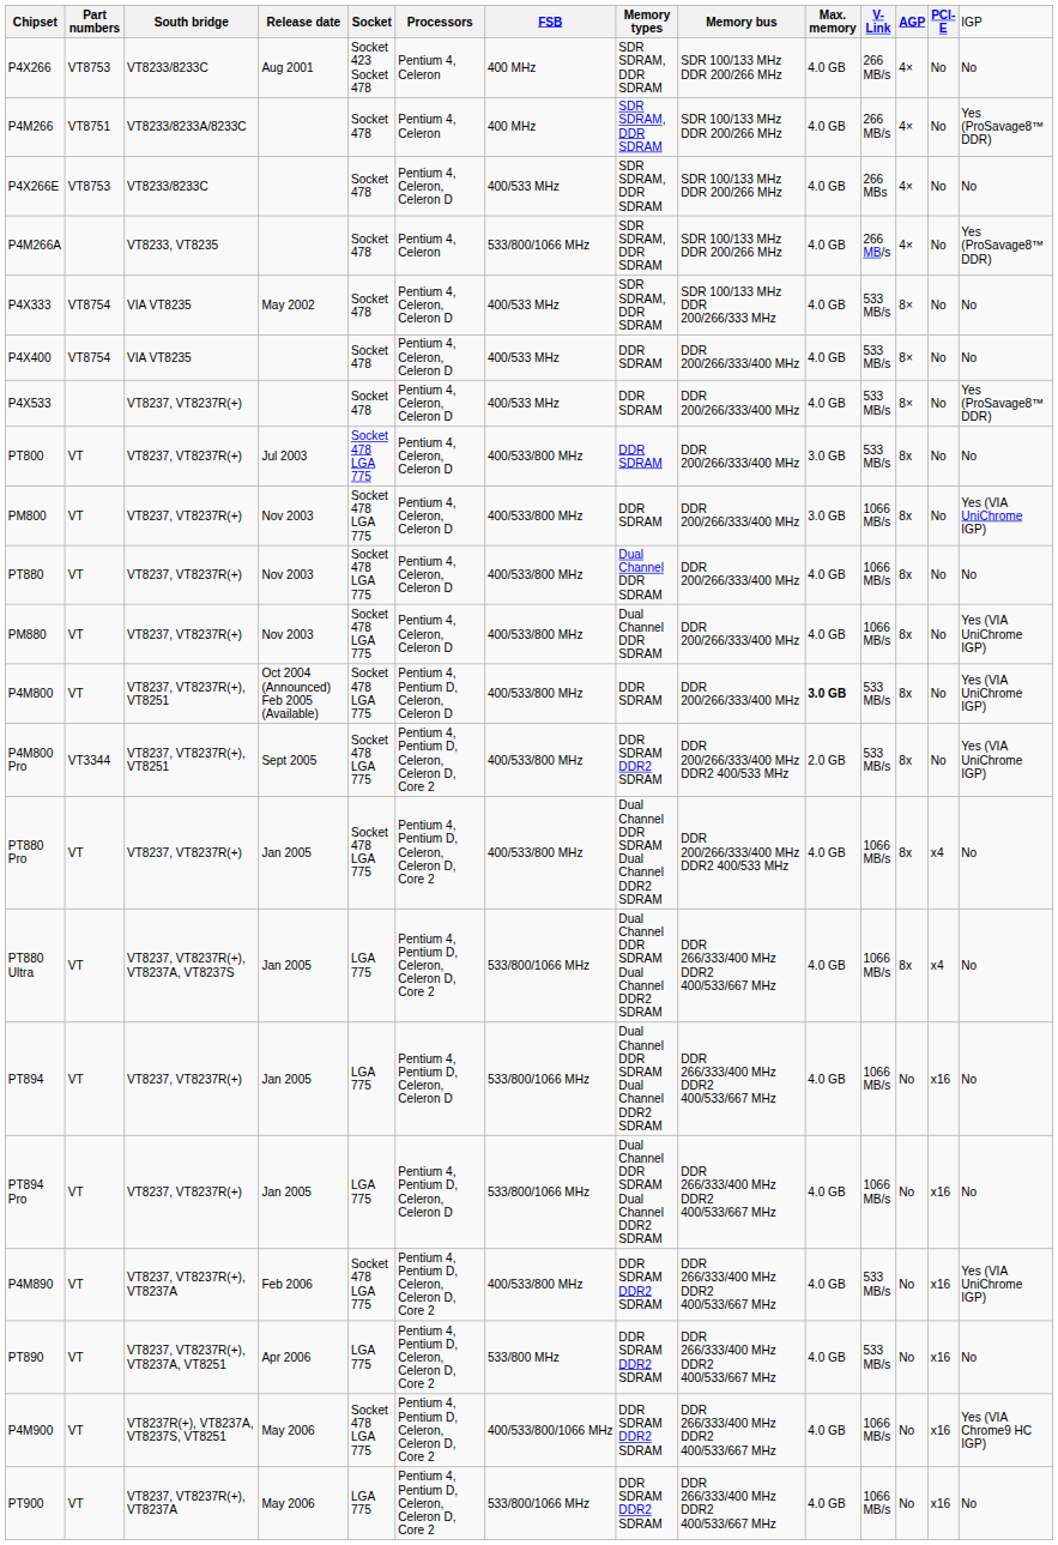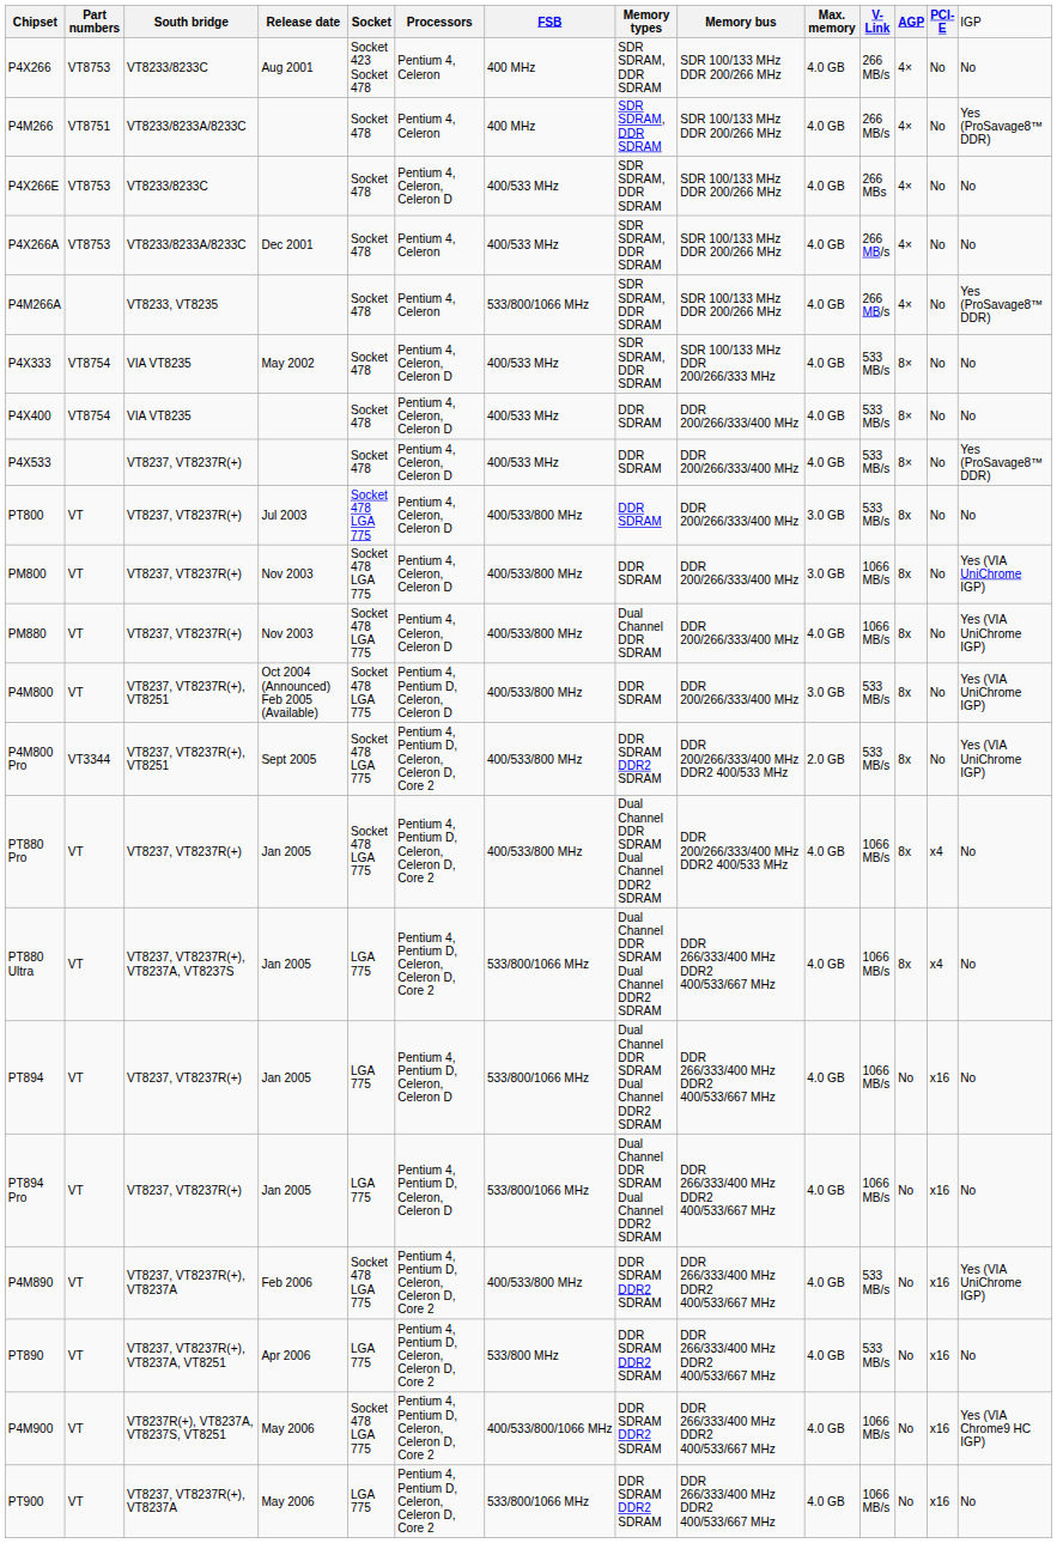 <table class="wikitable" style="font-size: 90%;">
 <tr>
 <th>Chipset</th>
 <th>Part numbers</th>
 <th>South bridge</th>
 <th>Release date</th>
 <th>Socket</th>
 <th>Processors</th>
 <th><a href='#'>FSB</a></th>
 <th>Memory types</th>
 <th>Memory bus</th>
 <th>Max. memory</th>
 <th><a href='#'>V-Link</a></th>
 <th><a href='#'>AGP</a></th>
 <th><a href='#'>PCI-E</a></th>
 <td>IGP</td>
 </tr>
 <tr>
 <td>P4X266</td>
 <td>VT8753</td>
 <td>VT8233/8233C</td>
 <td>Aug 2001</td>
 <td>Socket 423<br>Socket 478</td>
 <td>Pentium 4, Celeron</td>
 <td>400 MHz</td>
 <td>SDR SDRAM,<br>DDR SDRAM</td>
 <td>SDR 100/133 MHz<br>DDR 200/266 MHz</td>
 <td>4.0 GB</td>
 <td>266 MB/s</td>
 <td>4×</td>
 <td>No</td>
 <td>No</td>
 </tr>
 <tr>
 <td>P4M266</td>
 <td>VT8751</td>
 <td>VT8233/8233A/8233C</td>
 <td></td>
 <td>Socket 478</td>
 <td>Pentium 4, Celeron</td>
 <td>400 MHz</td>
 <td><a href='#'>SDR SDRAM</a>,<br><a href='#'>DDR SDRAM</a></td>
 <td>SDR 100/133 MHz<br>DDR 200/266 MHz</td>
 <td>4.0 GB</td>
 <td>266 MB/s</td>
 <td>4×</td>
 <td>No</td>
 <td>Yes (ProSavage8™ DDR)</td>
 </tr>
 <tr>
 <td>P4X266E</td>
 <td>VT8753</td>
 <td>VT8233/8233C</td>
 <td></td>
 <td>Socket 478</td>
 <td>Pentium 4, Celeron, Celeron D</td>
 <td>400/533 MHz</td>
 <td>SDR SDRAM,<br>DDR SDRAM</td>
 <td>SDR 100/133 MHz<br>DDR 200/266 MHz</td>
 <td>4.0 GB</td>
 <td>266 MBs</td>
+<td>4×</td>
+<td>No</td>
+<td>No</td>
+</tr>
+<tr>
+<td>P4X266A</td>
+<td>VT8753</td>
+<td>VT8233/8233A/8233C</td>
+<td>Dec 2001</td>
+<td>Socket 478</td>
+<td>Pentium 4, Celeron</td>
+<td>400/533 MHz</td>
+<td>SDR SDRAM,<br>DDR SDRAM</td>
+<td>SDR 100/133 MHz<br>DDR 200/266 MHz</td>
+<td>4.0 GB</td>
+<td>266 <a href='#'>MB</a>/s</td>
 <td>4×</td>
 <td>No</td>
 <td>No</td>
 </tr>
 <tr>
 <td>P4M266A</td>
 <td></td>
 <td>VT8233, VT8235</td>
 <td></td>
 <td>Socket 478</td>
 <td>Pentium 4, Celeron</td>
 <td>533/800/1066 MHz</td>
 <td>SDR SDRAM,<br>DDR SDRAM</td>
 <td>SDR 100/133 MHz<br>DDR 200/266 MHz</td>
 <td>4.0 GB</td>
 <td>266 <a href='#'>MB</a>/s</td>
 <td>4×</td>
 <td>No</td>
 <td>Yes (ProSavage8™ DDR)</td>
 </tr>
 <tr>
 <td>P4X333</td>
 <td>VT8754</td>
 <td>VIA VT8235</td>
 <td>May 2002</td>
 <td>Socket 478</td>
 <td>Pentium 4, Celeron, Celeron D</td>
 <td>400/533 MHz</td>
 <td>SDR SDRAM,<br>DDR SDRAM</td>
 <td>SDR 100/133 MHz<br>DDR 200/266/333 MHz</td>
 <td>4.0 GB</td>
 <td>533 MB/s</td>
 <td>8×</td>
 <td>No</td>
 <td>No</td>
 </tr>
 <tr>
 <td>P4X400</td>
 <td>VT8754</td>
 <td>VIA VT8235</td>
 <td></td>
 <td>Socket 478</td>
 <td>Pentium 4, Celeron, Celeron D</td>
 <td>400/533 MHz</td>
 <td>DDR SDRAM</td>
 <td>DDR 200/266/333/400 MHz</td>
 <td>4.0 GB</td>
 <td>533 MB/s</td>
 <td>8×</td>
 <td>No</td>
 <td>No</td>
 </tr>
 <tr>
 <td>P4X533</td>
 <td></td>
 <td>VT8237, VT8237R(+)</td>
 <td></td>
 <td>Socket 478</td>
 <td>Pentium 4, Celeron, Celeron D</td>
 <td>400/533 MHz</td>
 <td>DDR SDRAM</td>
 <td>DDR 200/266/333/400 MHz</td>
 <td>4.0 GB</td>
 <td>533 MB/s</td>
 <td>8×</td>
 <td>No</td>
 <td>Yes (ProSavage8™ DDR)</td>
 </tr>
 <tr>
 <td>PT800</td>
 <td>VT</td>
 <td>VT8237, VT8237R(+)</td>
 <td>Jul 2003</td>
 <td><a href='#'>Socket 478</a><br><a href='#'>LGA 775</a></td>
 <td>Pentium 4, Celeron, Celeron D</td>
 <td>400/533/800 MHz</td>
 <td><a href='#'>DDR SDRAM</a></td>
 <td>DDR 200/266/333/400 MHz</td>
 <td>3.0 GB</td>
 <td>533 MB/s</td>
 <td>8x</td>
 <td>No</td>
 <td>No</td>
 </tr>
 <tr>
 <td>PM800</td>
 <td>VT</td>
 <td>VT8237, VT8237R(+)</td>
 <td>Nov 2003</td>
 <td>Socket 478<br>LGA 775</td>
 <td>Pentium 4, Celeron, Celeron D</td>
 <td>400/533/800 MHz</td>
 <td>DDR SDRAM</td>
 <td>DDR 200/266/333/400 MHz</td>
 <td>3.0 GB</td>
 <td>1066 MB/s</td>
 <td>8x</td>
 <td>No</td>
 <td>Yes (VIA <a href='#'>UniChrome</a> IGP)</td>
 </tr>
 <tr>
-<td>PT880</td>
-<td>VT</td>
-<td>VT8237, VT8237R(+)</td>
-<td>Nov 2003</td>
-<td>Socket 478<br>LGA 775</td>
-<td>Pentium 4, Celeron, Celeron D</td>
-<td>400/533/800 MHz</td>
-<td><a href='#'>Dual Channel</a> DDR SDRAM</td>
-<td>DDR 200/266/333/400 MHz</td>
-<td>4.0 GB</td>
-<td>1066 MB/s</td>
-<td>8x</td>
-<td>No</td>
-<td>No</td>
-</tr>
-<tr>
 <td>PM880</td>
 <td>VT</td>
 <td>VT8237, VT8237R(+)</td>
 <td>Nov 2003</td>
 <td>Socket 478<br>LGA 775</td>
 <td>Pentium 4, Celeron, Celeron D</td>
 <td>400/533/800 MHz</td>
 <td>Dual Channel DDR SDRAM</td>
 <td>DDR 200/266/333/400 MHz</td>
 <td>4.0 GB</td>
 <td>1066 MB/s</td>
 <td>8x</td>
 <td>No</td>
 <td>Yes (VIA UniChrome IGP)</td>
 </tr>
 <tr>
 <td>P4M800</td>
 <td>VT</td>
 <td>VT8237, VT8237R(+), VT8251</td>
 <td>Oct 2004 (Announced) Feb 2005 (Available)</td>
 <td>Socket 478<br>LGA 775</td>
 <td>Pentium 4, Pentium D, Celeron, Celeron D</td>
 <td>400/533/800 MHz</td>
 <td>DDR SDRAM</td>
 <td>DDR 200/266/333/400 MHz</td>
-<td><strong>3.0 GB</strong></td>
+<td>3.0 GB</td>
 <td>533 MB/s</td>
 <td>8x</td>
 <td>No</td>
 <td>Yes (VIA UniChrome IGP)</td>
 </tr>
 <tr>
 <td>P4M800 Pro</td>
 <td>VT3344</td>
 <td>VT8237, VT8237R(+), VT8251</td>
 <td>Sept 2005</td>
 <td>Socket 478<br>LGA 775</td>
 <td>Pentium 4, Pentium D, Celeron, Celeron D, Core 2</td>
 <td>400/533/800 MHz</td>
 <td>DDR SDRAM<br><a href='#'>DDR2</a> SDRAM</td>
 <td>DDR 200/266/333/400 MHz<br>DDR2 400/533 MHz</td>
 <td>2.0 GB</td>
 <td>533 MB/s</td>
 <td>8x</td>
 <td>No</td>
 <td>Yes (VIA UniChrome IGP)</td>
 </tr>
 <tr>
 <td>PT880 Pro</td>
 <td>VT</td>
 <td>VT8237, VT8237R(+)</td>
 <td>Jan 2005</td>
 <td>Socket 478<br>LGA 775</td>
 <td>Pentium 4, Pentium D, Celeron, Celeron D, Core 2</td>
 <td>400/533/800 MHz</td>
 <td>Dual Channel DDR SDRAM<br>Dual Channel DDR2 SDRAM</td>
 <td>DDR 200/266/333/400 MHz<br>DDR2 400/533 MHz</td>
 <td>4.0 GB</td>
 <td>1066 MB/s</td>
 <td>8x</td>
 <td>x4</td>
 <td>No</td>
 </tr>
 <tr>
 <td>PT880 Ultra</td>
 <td>VT</td>
 <td>VT8237, VT8237R(+), VT8237A, VT8237S</td>
 <td>Jan 2005</td>
 <td>LGA 775</td>
 <td>Pentium 4, Pentium D, Celeron, Celeron D, Core 2</td>
 <td>533/800/1066 MHz</td>
 <td>Dual Channel DDR SDRAM<br>Dual Channel DDR2 SDRAM</td>
 <td>DDR 266/333/400 MHz<br>DDR2 400/533/667 MHz</td>
 <td>4.0 GB</td>
 <td>1066 MB/s</td>
 <td>8x</td>
 <td>x4</td>
 <td>No</td>
 </tr>
 <tr>
 <td>PT894</td>
 <td>VT</td>
 <td>VT8237, VT8237R(+)</td>
 <td>Jan 2005</td>
 <td>LGA 775</td>
 <td>Pentium 4, Pentium D, Celeron, Celeron D</td>
 <td>533/800/1066 MHz</td>
 <td>Dual Channel DDR SDRAM<br>Dual Channel DDR2 SDRAM</td>
 <td>DDR 266/333/400 MHz<br>DDR2 400/533/667 MHz</td>
 <td>4.0 GB</td>
 <td>1066 MB/s</td>
 <td>No</td>
 <td>x16</td>
 <td>No</td>
 </tr>
 <tr>
 <td>PT894 Pro</td>
 <td>VT</td>
 <td>VT8237, VT8237R(+)</td>
 <td>Jan 2005</td>
 <td>LGA 775</td>
 <td>Pentium 4, Pentium D, Celeron, Celeron D</td>
 <td>533/800/1066 MHz</td>
 <td>Dual Channel DDR SDRAM<br>Dual Channel DDR2 SDRAM</td>
 <td>DDR 266/333/400 MHz<br>DDR2 400/533/667 MHz</td>
 <td>4.0 GB</td>
 <td>1066 MB/s</td>
 <td>No</td>
 <td>x16</td>
 <td>No</td>
 </tr>
 <tr>
 <td>P4M890</td>
 <td>VT</td>
 <td>VT8237, VT8237R(+), VT8237A</td>
 <td>Feb 2006</td>
 <td>Socket 478<br>LGA 775</td>
 <td>Pentium 4, Pentium D, Celeron, Celeron D, Core 2</td>
 <td>400/533/800 MHz</td>
 <td>DDR SDRAM<br><a href='#'>DDR2</a> SDRAM</td>
 <td>DDR 266/333/400 MHz<br>DDR2 400/533/667 MHz</td>
 <td>4.0 GB</td>
 <td>533 MB/s</td>
 <td>No</td>
 <td>x16</td>
 <td>Yes (VIA UniChrome IGP)</td>
 </tr>
 <tr>
 <td>PT890</td>
 <td>VT</td>
 <td>VT8237, VT8237R(+), VT8237A, VT8251</td>
 <td>Apr 2006</td>
 <td>LGA 775</td>
 <td>Pentium 4, Pentium D, Celeron, Celeron D, Core 2</td>
 <td>533/800 MHz</td>
 <td>DDR SDRAM<br><a href='#'>DDR2</a> SDRAM</td>
 <td>DDR 266/333/400 MHz<br>DDR2 400/533/667 MHz</td>
 <td>4.0 GB</td>
 <td>533 MB/s</td>
 <td>No</td>
 <td>x16</td>
 <td>No</td>
 </tr>
 <tr>
 <td>P4M900</td>
 <td>VT</td>
 <td>VT8237R(+), VT8237A, VT8237S, VT8251</td>
 <td>May 2006</td>
 <td>Socket 478<br>LGA 775</td>
 <td>Pentium 4, Pentium D, Celeron, Celeron D, Core 2</td>
 <td>400/533/800/1066 MHz</td>
 <td>DDR SDRAM<br><a href='#'>DDR2</a> SDRAM</td>
 <td>DDR 266/333/400 MHz<br>DDR2 400/533/667 MHz</td>
 <td>4.0 GB</td>
 <td>1066 MB/s</td>
 <td>No</td>
 <td>x16</td>
 <td>Yes (VIA Chrome9 HC IGP)</td>
 </tr>
 <tr>
 <td>PT900</td>
 <td>VT</td>
 <td>VT8237, VT8237R(+), VT8237A</td>
 <td>May 2006</td>
 <td>LGA 775</td>
 <td>Pentium 4, Pentium D, Celeron, Celeron D, Core 2</td>
 <td>533/800/1066 MHz</td>
 <td>DDR SDRAM<br><a href='#'>DDR2</a> SDRAM</td>
 <td>DDR 266/333/400 MHz<br>DDR2 400/533/667 MHz</td>
 <td>4.0 GB</td>
 <td>1066 MB/s</td>
 <td>No</td>
 <td>x16</td>
 <td>No</td>
 </tr>
 </table>
